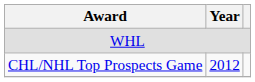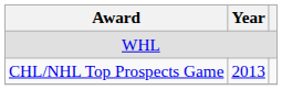 <table class="wikitable">
 <tr>
 <th>Award</th>
 <th>Year</th>
 <th></th>
 </tr>
 <tr ALIGN="center" bgcolor="#e0e0e0">
 <td colspan="3"><a href='#'>WHL</a></td>
 </tr>
 <tr>
 <td><a href='#'>CHL/NHL Top Prospects Game</a></td>
-<td><a href='#'>2012</a></td>
+<td><a href='#'>2013</a></td>
 <td></td>
 </tr>
 <tr>
 </tr>
 </table>
